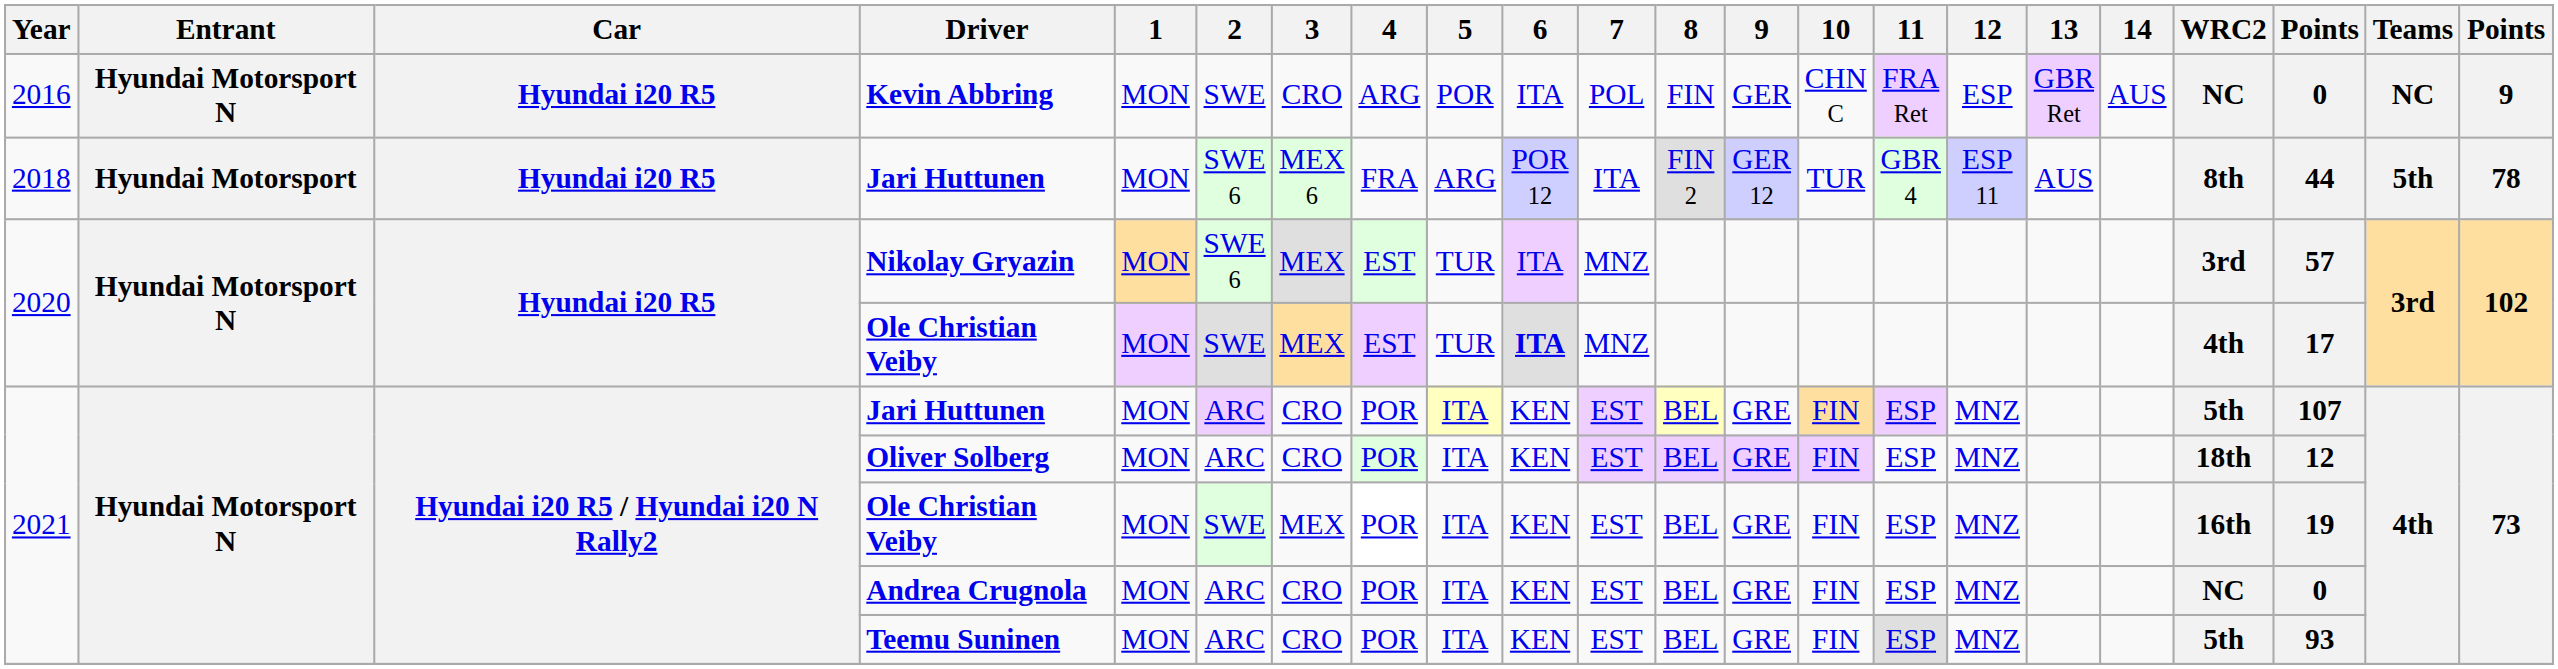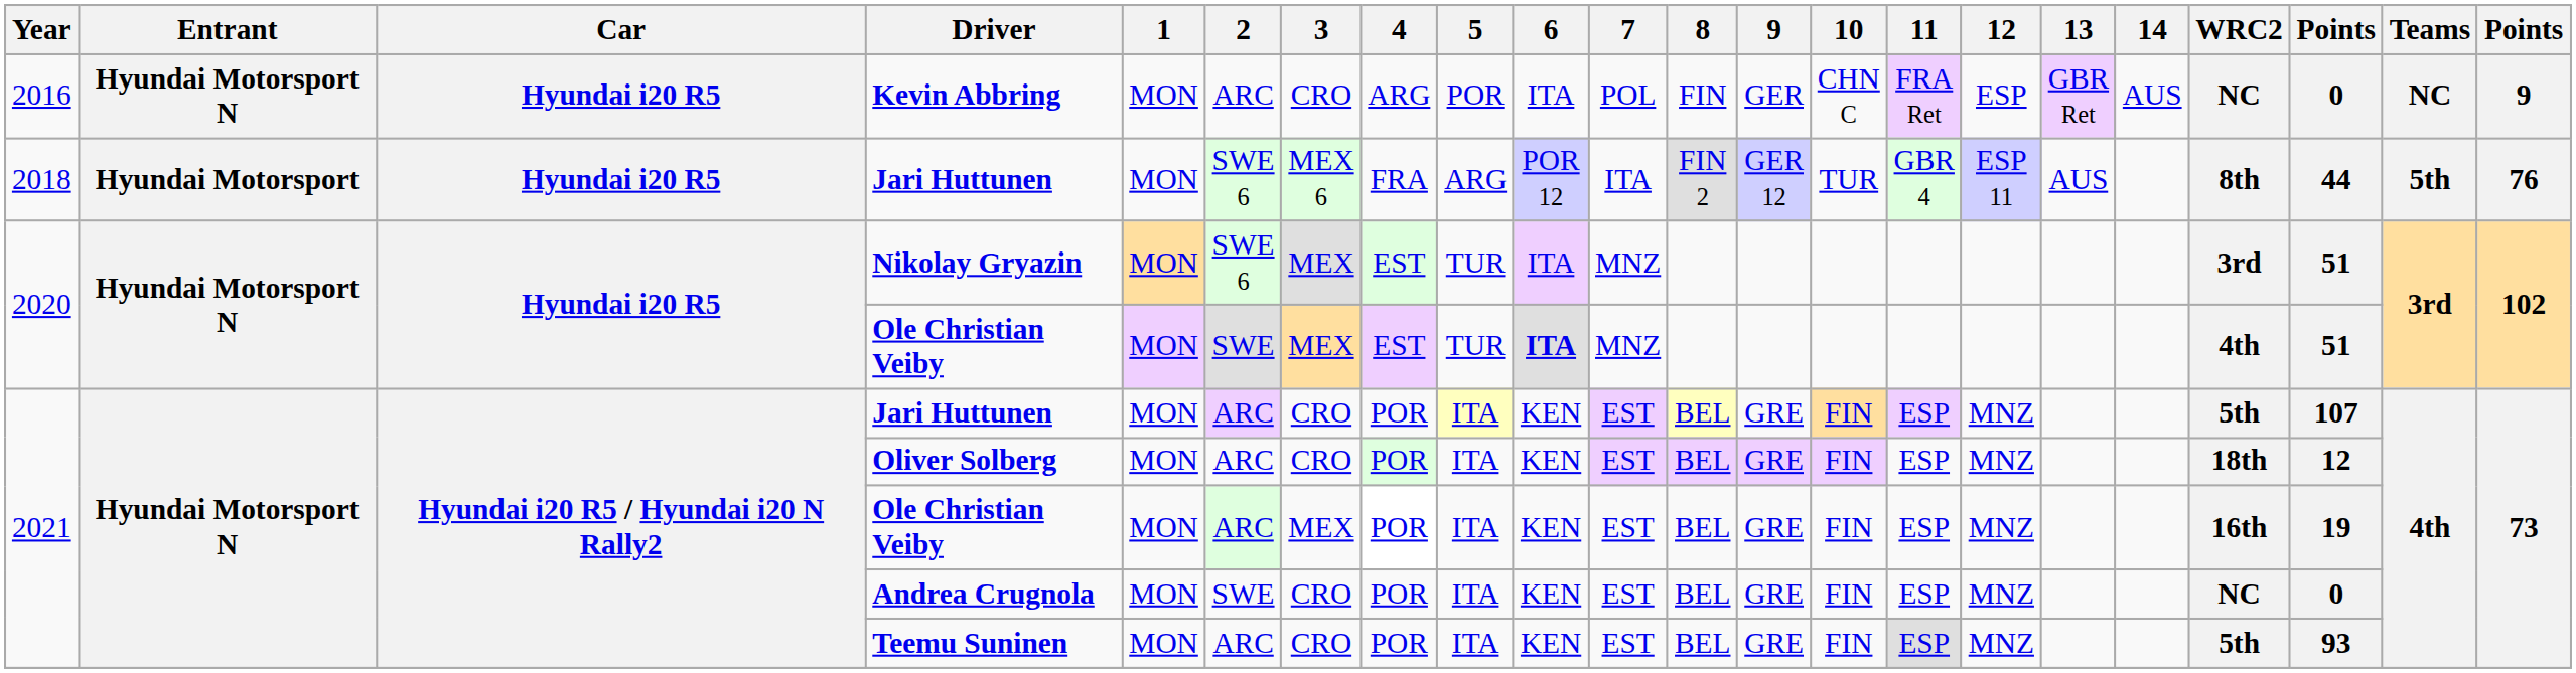 <table class="wikitable" style="text-align:center; font-size:90%">
 <tr>
 <th>Year</th>
 <th>Entrant</th>
 <th>Car</th>
 <th>Driver</th>
 <th>1</th>
 <th>2</th>
 <th>3</th>
 <th>4</th>
 <th>5</th>
 <th>6</th>
 <th>7</th>
 <th>8</th>
 <th>9</th>
 <th>10</th>
 <th>11</th>
 <th>12</th>
 <th>13</th>
 <th>14</th>
 <th>WRC2</th>
 <th>Points</th>
 <th>Teams</th>
 <th>Points</th>
 </tr>
 <tr>
 <td><a href='#'>2016</a></td>
 <th>Hyundai Motorsport N</th>
 <th><a href='#'>Hyundai i20 R5</a></th>
 <td align="left"> <strong><a href='#'>Kevin Abbring</a></strong></td>
 <td><a href='#'>MON</a></td>
-<td><a href='#'>SWE</a></td>
+<td><a href='#'>ARC</a></td>
 <td><a href='#'>CRO</a></td>
 <td><a href='#'>ARG</a></td>
 <td><a href='#'>POR</a></td>
 <td><a href='#'>ITA</a></td>
 <td><a href='#'>POL</a></td>
 <td><a href='#'>FIN</a></td>
 <td><a href='#'>GER</a></td>
 <td><a href='#'>CHN</a><br><small>C</small></td>
 <td style="background:#EFCFFF;"><a href='#'>FRA</a><br><small>Ret</small></td>
 <td><a href='#'>ESP</a></td>
 <td style="background:#EFCFFF;"><a href='#'>GBR</a><br><small>Ret</small></td>
 <td><a href='#'>AUS</a></td>
 <th>NC</th>
 <th>0</th>
 <th>NC</th>
 <th>9</th>
 </tr>
 <tr>
 <td><a href='#'>2018</a></td>
 <th>Hyundai Motorsport</th>
 <th><a href='#'>Hyundai i20 R5</a></th>
 <td align="left"> <strong><a href='#'>Jari Huttunen</a></strong></td>
 <td><a href='#'>MON</a></td>
 <td style="background:#DFFFDF;"><a href='#'>SWE</a><br><small>6</small></td>
 <td style="background:#DFFFDF;"><a href='#'>MEX</a><br><small>6</small></td>
 <td><a href='#'>FRA</a></td>
 <td><a href='#'>ARG</a></td>
 <td style="background:#CFCFFF;"><a href='#'>POR</a><br><small>12</small></td>
 <td><a href='#'>ITA</a></td>
 <td style="background:#DFDFDF;"><a href='#'>FIN</a><br><small>2</small></td>
 <td style="background:#CFCFFF;"><a href='#'>GER</a><br><small>12</small></td>
 <td><a href='#'>TUR</a></td>
 <td style="background:#DFFFDF;"><a href='#'>GBR</a><br><small>4</small></td>
 <td style="background:#CFCFFF;"><a href='#'>ESP</a><br><small>11</small></td>
 <td><a href='#'>AUS</a></td>
 <td></td>
 <th>8th</th>
 <th>44</th>
 <th>5th</th>
-<th>78</th>
+<th>76</th>
 </tr>
 <tr>
 <td rowspan="2"><a href='#'>2020</a></td>
 <th rowspan="2">Hyundai Motorsport N</th>
 <th rowspan="2"><a href='#'>Hyundai i20 R5</a></th>
 <td align="left"> <strong><a href='#'>Nikolay Gryazin</a></strong></td>
 <td style="background:#FFDF9F;"><a href='#'>MON</a><br></td>
 <td style="background:#DFFFDF;"><a href='#'>SWE</a><br><small>6</small></td>
 <td style="background:#DFDFDF;"><a href='#'>MEX</a><br></td>
 <td style="background:#DFFFDF;"><a href='#'>EST</a><br></td>
 <td><a href='#'>TUR</a></td>
 <td style="background:#efcfff;"><a href='#'>ITA</a><br></td>
 <td><a href='#'>MNZ</a></td>
 <td></td>
 <td></td>
 <td></td>
 <td></td>
 <td></td>
 <td></td>
 <td></td>
 <th>3rd</th>
-<th>57</th>
+<th>51</th>
 <th rowspan="2" style="background:#FFDF9F;">3rd</th>
 <th rowspan="2" style="background:#FFDF9F;">102</th>
 </tr>
 <tr>
 <td align="left"> <strong><a href='#'>Ole Christian Veiby</a></strong></td>
 <td style="background:#efcfff;"><a href='#'>MON</a><br></td>
 <td style="background:#DFDFDF;"><a href='#'>SWE</a><br></td>
 <td style="background:#FFDF9F;"><a href='#'>MEX</a><br></td>
 <td style="background:#efcfff;"><a href='#'>EST</a><br></td>
 <td><a href='#'>TUR</a></td>
 <td style="background:#DFDFDF;"><strong><a href='#'>ITA</a><br></strong></td>
 <td><a href='#'>MNZ</a></td>
 <td></td>
 <td></td>
 <td></td>
 <td></td>
 <td></td>
 <td></td>
 <td></td>
 <th>4th</th>
-<th>17</th>
+<th>51</th>
 </tr>
 <tr>
 <td rowspan="5"><a href='#'>2021</a></td>
 <th rowspan="5">Hyundai Motorsport N</th>
 <th rowspan="5"><a href='#'>Hyundai i20 R5</a> / <a href='#'>Hyundai i20 N Rally2</a></th>
 <td align="left"> <strong><a href='#'>Jari Huttunen</a></strong></td>
 <td><a href='#'>MON</a></td>
 <td style="background:#efcfff;"><a href='#'>ARC</a><br></td>
 <td><a href='#'>CRO</a></td>
 <td><a href='#'>POR</a></td>
 <td style="background:#FFFFBF;"><a href='#'>ITA</a><br></td>
 <td><a href='#'>KEN</a></td>
 <td style="background:#EFCFFF;"><a href='#'>EST</a><br></td>
 <td style="background:#FFFFBF;"><a href='#'>BEL</a><br></td>
 <td><a href='#'>GRE</a></td>
 <td style="background:#FFDF9F;"><a href='#'>FIN</a><br></td>
 <td style="background:#EFCFFF;"><a href='#'>ESP</a><br></td>
 <td><a href='#'>MNZ</a></td>
 <td></td>
 <td></td>
 <th>5th</th>
 <th>107</th>
 <th rowspan="5">4th</th>
 <th rowspan="5">73</th>
 </tr>
 <tr>
 <td align="left"> <strong><a href='#'>Oliver Solberg</a></strong></td>
 <td><a href='#'>MON</a><br></td>
 <td><a href='#'>ARC</a></td>
 <td><a href='#'>CRO</a></td>
 <td style="background:#DFFFDF;"><a href='#'>POR</a><br></td>
 <td><a href='#'>ITA</a></td>
 <td><a href='#'>KEN</a></td>
 <td style="background:#EFCFFF;"><a href='#'>EST</a><br></td>
 <td style="background:#EFCFFF;"><a href='#'>BEL</a><br></td>
 <td style="background:#EFCFFF;"><a href='#'>GRE</a><br></td>
 <td style="background:#EFCFFF;"><a href='#'>FIN</a><br></td>
 <td><a href='#'>ESP</a></td>
 <td><a href='#'>MNZ</a></td>
 <td></td>
 <td></td>
 <th>18th</th>
 <th>12</th>
 </tr>
 <tr>
 <td align="left"> <strong><a href='#'>Ole Christian Veiby</a></strong></td>
 <td><a href='#'>MON</a></td>
-<td style="background:#DFFFDF;"><a href='#'>SWE</a><br></td>
+<td style="background:#DFFFDF;"><a href='#'>ARC</a><br></td>
 <td><a href='#'>MEX</a></td>
 <td style="background:#ffffff"><a href='#'>POR</a><br></td>
 <td><a href='#'>ITA</a><br></td>
 <td><a href='#'>KEN</a></td>
 <td><a href='#'>EST</a></td>
 <td><a href='#'>BEL</a></td>
 <td><a href='#'>GRE</a></td>
 <td><a href='#'>FIN</a></td>
 <td><a href='#'>ESP</a></td>
 <td><a href='#'>MNZ</a></td>
 <td></td>
 <td></td>
 <th>16th</th>
 <th>19</th>
 </tr>
 <tr>
 <td align="left"> <strong><a href='#'>Andrea Crugnola</a></strong></td>
 <td><a href='#'>MON</a></td>
-<td><a href='#'>ARC</a></td>
+<td><a href='#'>SWE</a></td>
 <td><a href='#'>CRO</a></td>
 <td><a href='#'>POR</a></td>
 <td><a href='#'>ITA</a><br></td>
 <td><a href='#'>KEN</a></td>
 <td><a href='#'>EST</a></td>
 <td><a href='#'>BEL</a></td>
 <td><a href='#'>GRE</a></td>
 <td><a href='#'>FIN</a></td>
 <td><a href='#'>ESP</a></td>
 <td><a href='#'>MNZ</a></td>
 <td></td>
 <td></td>
 <th>NC</th>
 <th>0</th>
 </tr>
 <tr>
 <td align="left"> <strong><a href='#'>Teemu Suninen</a></strong></td>
 <td><a href='#'>MON</a></td>
 <td><a href='#'>ARC</a></td>
 <td><a href='#'>CRO</a></td>
 <td><a href='#'>POR</a></td>
 <td><a href='#'>ITA</a></td>
 <td><a href='#'>KEN</a></td>
 <td><a href='#'>EST</a></td>
 <td><a href='#'>BEL</a></td>
 <td><a href='#'>GRE</a></td>
 <td><a href='#'>FIN</a></td>
 <td style="background:#DFDFDF;"><a href='#'>ESP</a><br></td>
 <td><a href='#'>MNZ</a></td>
 <td></td>
 <td></td>
 <th>5th</th>
 <th>93</th>
 </tr>
 <tr>
 </tr>
 </table>
